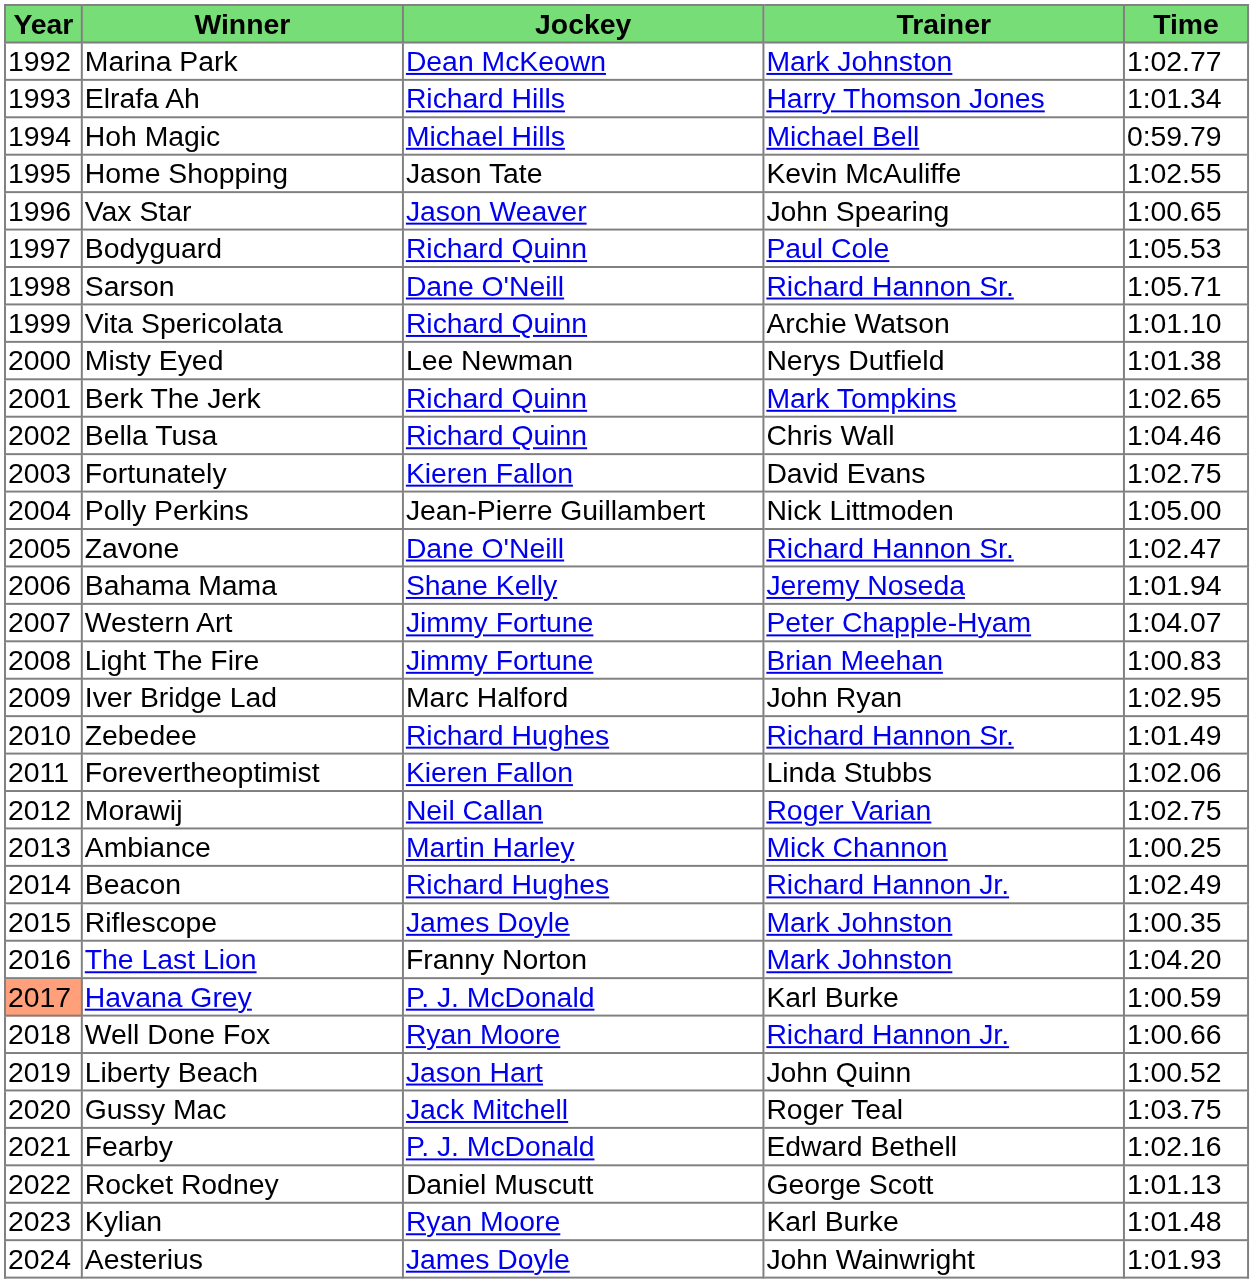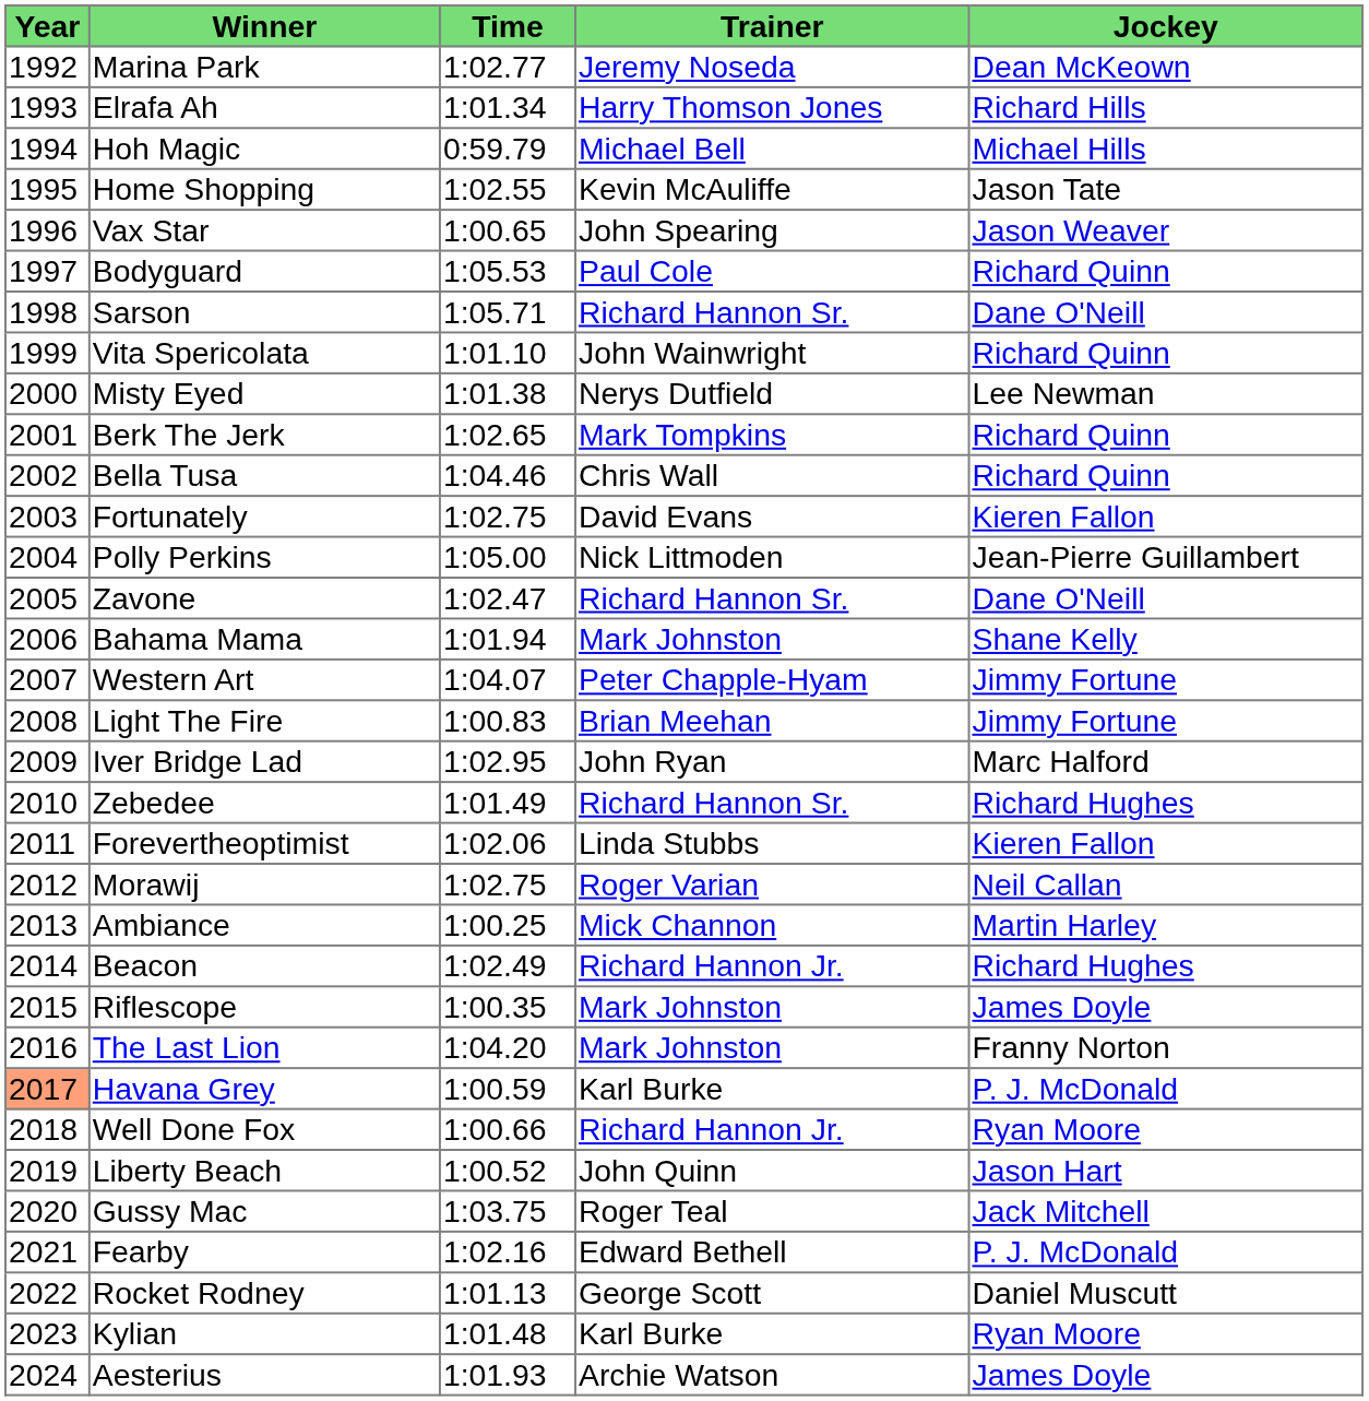 <table class = "sortable" | border="1" style="border-collapse: collapse; font-size:90%">
 <tr bgcolor="#77dd77" align="center">
 <th style="width:36px"><strong>Year</strong></th>
 <th style="width:160px"><strong>Winner</strong></th>
+<th style="width:60px"><strong>Time</strong></th>
+<th style="width:180px"><strong>Trainer</strong></th>
 <th style="width:180px"><strong>Jockey</strong></th>
-<th style="width:180px"><strong>Trainer</strong></th>
-<th style="width:60px"><strong>Time</strong></th>
 </tr>
 <tr>
 <td>1992</td>
 <td>Marina Park</td>
+<td>1:02.77</td>
+<td><a href='#'>Jeremy Noseda</a></td>
 <td><a href='#'>Dean McKeown</a></td>
-<td><a href='#'>Mark Johnston</a></td>
-<td>1:02.77</td>
 </tr>
 <tr>
 <td>1993</td>
 <td>Elrafa Ah</td>
+<td>1:01.34</td>
+<td><a href='#'>Harry Thomson Jones</a></td>
 <td><a href='#'>Richard Hills</a></td>
-<td><a href='#'>Harry Thomson Jones</a></td>
-<td>1:01.34</td>
 </tr>
 <tr>
 <td>1994</td>
 <td>Hoh Magic</td>
+<td>0:59.79</td>
+<td><a href='#'>Michael Bell</a></td>
 <td><a href='#'>Michael Hills</a></td>
-<td><a href='#'>Michael Bell</a></td>
-<td>0:59.79</td>
 </tr>
 <tr>
 <td>1995</td>
 <td>Home Shopping</td>
+<td>1:02.55</td>
+<td>Kevin McAuliffe</td>
 <td>Jason Tate</td>
-<td>Kevin McAuliffe</td>
-<td>1:02.55</td>
 </tr>
 <tr>
 <td>1996</td>
 <td>Vax Star</td>
+<td>1:00.65</td>
+<td>John Spearing</td>
 <td><a href='#'>Jason Weaver</a></td>
-<td>John Spearing</td>
-<td>1:00.65</td>
 </tr>
 <tr>
 <td>1997</td>
 <td>Bodyguard</td>
+<td>1:05.53</td>
+<td><a href='#'>Paul Cole</a></td>
 <td><a href='#'>Richard Quinn</a></td>
-<td><a href='#'>Paul Cole</a></td>
-<td>1:05.53</td>
 </tr>
 <tr>
 <td>1998</td>
 <td>Sarson</td>
+<td>1:05.71</td>
+<td><a href='#'>Richard Hannon Sr.</a></td>
 <td><a href='#'>Dane O'Neill</a></td>
-<td><a href='#'>Richard Hannon Sr.</a></td>
-<td>1:05.71</td>
 </tr>
 <tr>
 <td>1999</td>
 <td>Vita Spericolata</td>
+<td>1:01.10</td>
+<td>John Wainwright</td>
 <td><a href='#'>Richard Quinn</a></td>
-<td>Archie Watson</td>
-<td>1:01.10</td>
 </tr>
 <tr>
 <td>2000</td>
 <td>Misty Eyed</td>
+<td>1:01.38</td>
+<td>Nerys Dutfield</td>
 <td>Lee Newman</td>
-<td>Nerys Dutfield</td>
-<td>1:01.38</td>
 </tr>
 <tr>
 <td>2001</td>
 <td>Berk The Jerk</td>
+<td>1:02.65</td>
+<td><a href='#'>Mark Tompkins</a></td>
 <td><a href='#'>Richard Quinn</a></td>
-<td><a href='#'>Mark Tompkins</a></td>
-<td>1:02.65</td>
 </tr>
 <tr>
 <td>2002</td>
 <td>Bella Tusa</td>
+<td>1:04.46</td>
+<td>Chris Wall</td>
 <td><a href='#'>Richard Quinn</a></td>
-<td>Chris Wall</td>
-<td>1:04.46</td>
 </tr>
 <tr>
 <td>2003</td>
 <td>Fortunately</td>
+<td>1:02.75</td>
+<td>David Evans</td>
 <td><a href='#'>Kieren Fallon</a></td>
-<td>David Evans</td>
-<td>1:02.75</td>
 </tr>
 <tr>
 <td>2004</td>
 <td>Polly Perkins</td>
+<td>1:05.00</td>
+<td>Nick Littmoden</td>
 <td>Jean-Pierre Guillambert</td>
-<td>Nick Littmoden</td>
-<td>1:05.00</td>
 </tr>
 <tr>
 <td>2005</td>
 <td>Zavone</td>
+<td>1:02.47</td>
+<td><a href='#'>Richard Hannon Sr.</a></td>
 <td><a href='#'>Dane O'Neill</a></td>
-<td><a href='#'>Richard Hannon Sr.</a></td>
-<td>1:02.47</td>
 </tr>
 <tr>
 <td>2006</td>
 <td>Bahama Mama</td>
+<td>1:01.94</td>
+<td><a href='#'>Mark Johnston</a></td>
 <td><a href='#'>Shane Kelly</a></td>
-<td><a href='#'>Jeremy Noseda</a></td>
-<td>1:01.94</td>
 </tr>
 <tr>
 <td>2007</td>
 <td>Western Art</td>
+<td>1:04.07</td>
+<td><a href='#'>Peter Chapple-Hyam</a></td>
 <td><a href='#'>Jimmy Fortune</a></td>
-<td><a href='#'>Peter Chapple-Hyam</a></td>
-<td>1:04.07</td>
 </tr>
 <tr>
 <td>2008</td>
 <td>Light The Fire</td>
+<td>1:00.83</td>
+<td><a href='#'>Brian Meehan</a></td>
 <td><a href='#'>Jimmy Fortune</a></td>
-<td><a href='#'>Brian Meehan</a></td>
-<td>1:00.83</td>
 </tr>
 <tr>
 <td>2009</td>
 <td>Iver Bridge Lad</td>
+<td>1:02.95</td>
+<td>John Ryan</td>
 <td>Marc Halford</td>
-<td>John Ryan</td>
-<td>1:02.95</td>
 </tr>
 <tr>
 <td>2010</td>
 <td>Zebedee</td>
+<td>1:01.49</td>
+<td><a href='#'>Richard Hannon Sr.</a></td>
 <td><a href='#'>Richard Hughes</a></td>
-<td><a href='#'>Richard Hannon Sr.</a></td>
-<td>1:01.49</td>
 </tr>
 <tr>
 <td>2011</td>
 <td>Forevertheoptimist</td>
+<td>1:02.06</td>
+<td>Linda Stubbs</td>
 <td><a href='#'>Kieren Fallon</a></td>
-<td>Linda Stubbs</td>
-<td>1:02.06</td>
 </tr>
 <tr>
 <td>2012</td>
 <td>Morawij</td>
+<td>1:02.75</td>
+<td><a href='#'>Roger Varian</a></td>
 <td><a href='#'>Neil Callan</a></td>
-<td><a href='#'>Roger Varian</a></td>
-<td>1:02.75</td>
 </tr>
 <tr>
 <td>2013</td>
 <td>Ambiance</td>
+<td>1:00.25</td>
+<td><a href='#'>Mick Channon</a></td>
 <td><a href='#'>Martin Harley</a></td>
-<td><a href='#'>Mick Channon</a></td>
-<td>1:00.25</td>
 </tr>
 <tr>
 <td>2014</td>
 <td>Beacon</td>
+<td>1:02.49</td>
+<td><a href='#'>Richard Hannon Jr.</a></td>
 <td><a href='#'>Richard Hughes</a></td>
-<td><a href='#'>Richard Hannon Jr.</a></td>
-<td>1:02.49</td>
 </tr>
 <tr>
 <td>2015</td>
 <td>Riflescope</td>
+<td>1:00.35</td>
+<td><a href='#'>Mark Johnston</a></td>
 <td><a href='#'>James Doyle</a></td>
-<td><a href='#'>Mark Johnston</a></td>
-<td>1:00.35</td>
 </tr>
 <tr>
 <td>2016</td>
 <td><a href='#'>The Last Lion</a></td>
+<td>1:04.20</td>
+<td><a href='#'>Mark Johnston</a></td>
 <td>Franny Norton</td>
-<td><a href='#'>Mark Johnston</a></td>
-<td>1:04.20</td>
 </tr>
 <tr>
 <td style="background: lightsalmon;">2017</td>
 <td><a href='#'>Havana Grey</a></td>
+<td>1:00.59</td>
+<td>Karl Burke</td>
 <td><a href='#'>P. J. McDonald</a></td>
-<td>Karl Burke</td>
-<td>1:00.59</td>
 </tr>
 <tr>
 <td>2018</td>
 <td>Well Done Fox</td>
+<td>1:00.66</td>
+<td><a href='#'>Richard Hannon Jr.</a></td>
 <td><a href='#'>Ryan Moore</a></td>
-<td><a href='#'>Richard Hannon Jr.</a></td>
-<td>1:00.66</td>
 </tr>
 <tr>
 <td>2019</td>
 <td>Liberty Beach</td>
+<td>1:00.52</td>
+<td>John Quinn</td>
 <td><a href='#'>Jason Hart</a></td>
-<td>John Quinn</td>
-<td>1:00.52</td>
 </tr>
 <tr>
 <td>2020</td>
 <td>Gussy Mac</td>
+<td>1:03.75</td>
+<td>Roger Teal</td>
 <td><a href='#'>Jack Mitchell</a></td>
-<td>Roger Teal</td>
-<td>1:03.75</td>
 </tr>
 <tr>
 <td>2021</td>
 <td>Fearby</td>
+<td>1:02.16</td>
+<td>Edward Bethell</td>
 <td><a href='#'>P. J. McDonald</a></td>
-<td>Edward Bethell</td>
-<td>1:02.16</td>
 </tr>
 <tr>
 <td>2022</td>
 <td>Rocket Rodney</td>
+<td>1:01.13</td>
+<td>George Scott</td>
 <td>Daniel Muscutt</td>
-<td>George Scott</td>
-<td>1:01.13</td>
 </tr>
 <tr>
 <td>2023</td>
 <td>Kylian</td>
+<td>1:01.48</td>
+<td>Karl Burke</td>
 <td><a href='#'>Ryan Moore</a></td>
-<td>Karl Burke</td>
-<td>1:01.48</td>
 </tr>
 <tr>
 <td>2024</td>
 <td>Aesterius</td>
+<td>1:01.93</td>
+<td>Archie Watson</td>
 <td><a href='#'>James Doyle</a></td>
-<td>John Wainwright</td>
-<td>1:01.93</td>
 </tr>
 </table>
